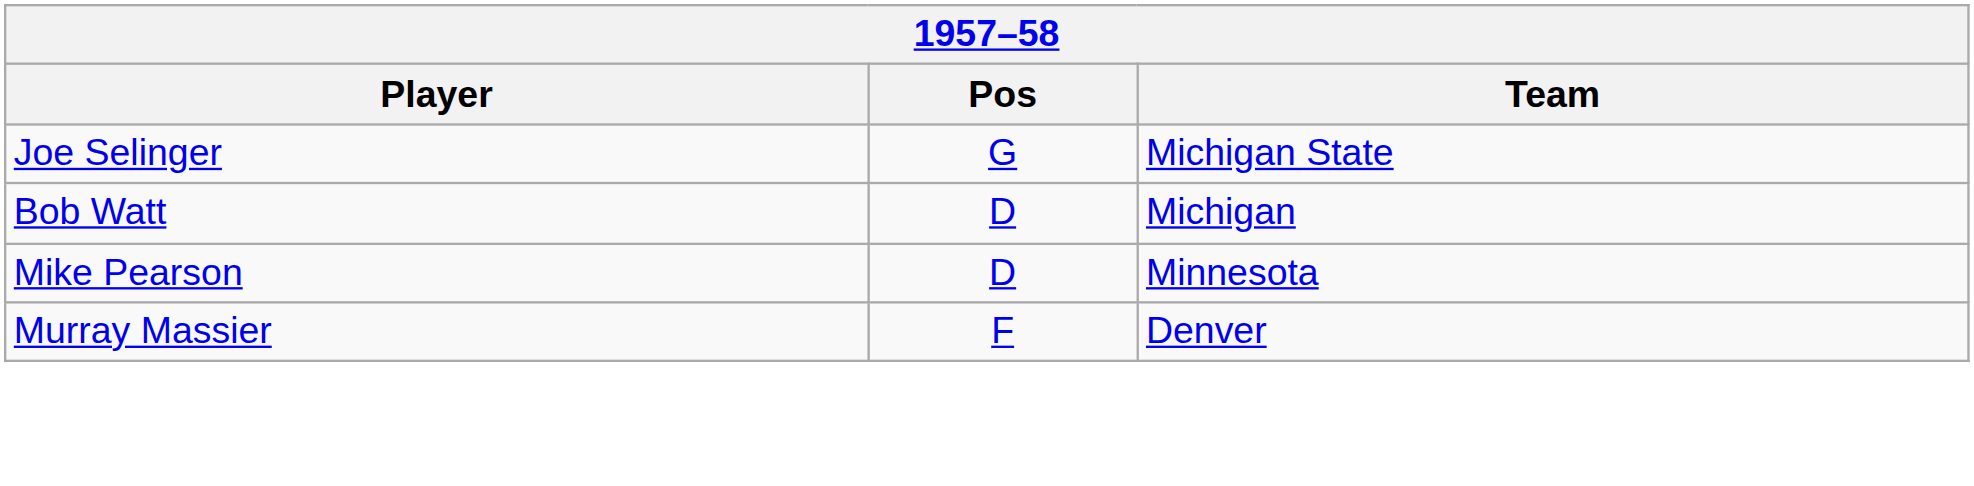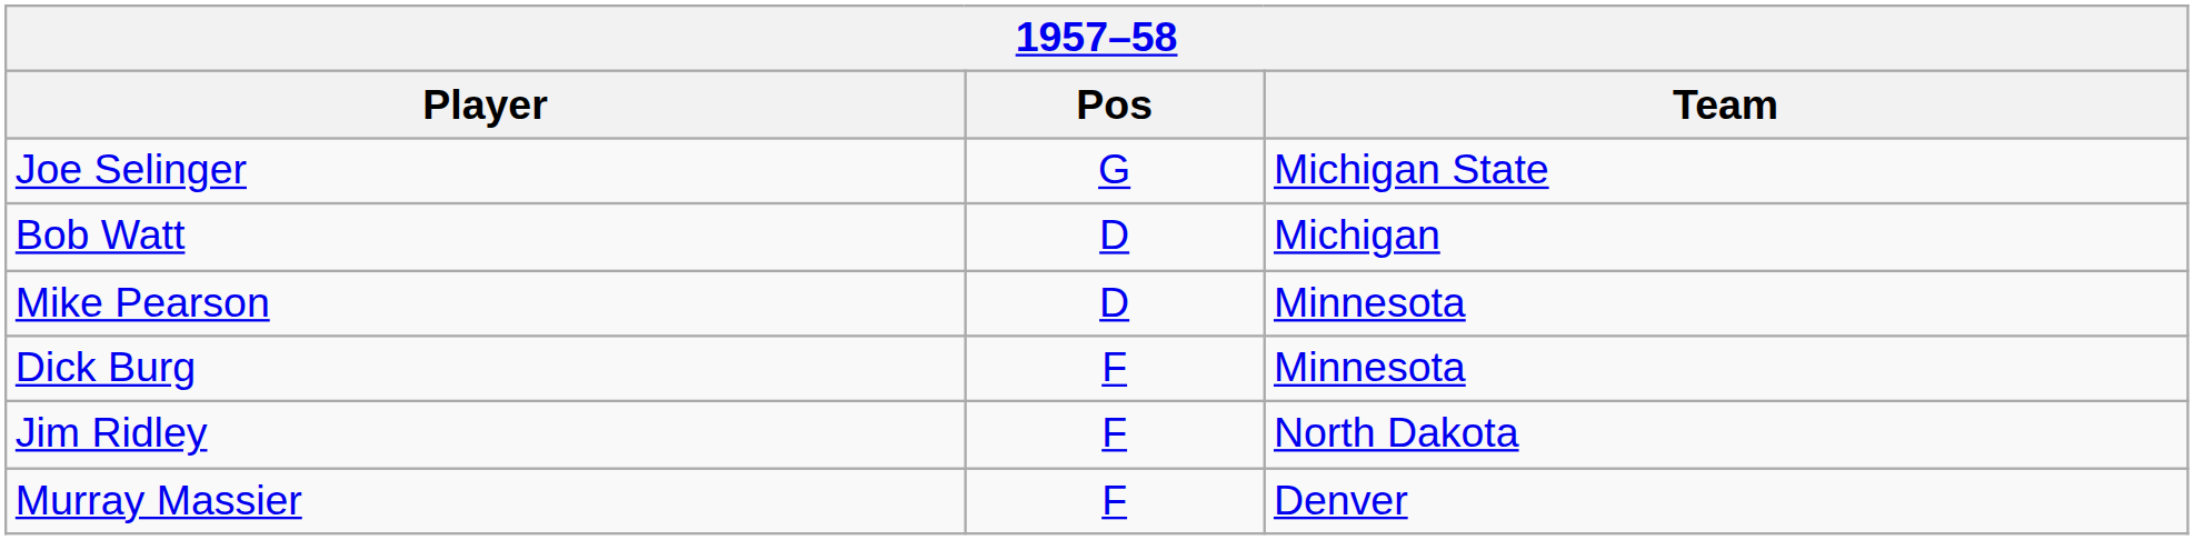 <table class="wikitable" width=95%>
 <tr>
 <th colspan=3><a href='#'>1957–58</a></th>
 </tr>
 <tr>
 <th>Player</th>
 <th>Pos</th>
 <th>Team</th>
 </tr>
 <tr>
 <td><a href='#'>Joe Selinger</a></td>
 <td align=center><a href='#'>G</a></td>
 <td><a href='#'>Michigan State</a></td>
 </tr>
 <tr>
 <td><a href='#'>Bob Watt</a></td>
 <td align=center><a href='#'>D</a></td>
 <td><a href='#'>Michigan</a></td>
 </tr>
 <tr>
 <td><a href='#'>Mike Pearson</a></td>
 <td align=center><a href='#'>D</a></td>
 <td><a href='#'>Minnesota</a></td>
 </tr>
 <tr>
+<td><a href='#'>Dick Burg</a></td>
+<td align=center><a href='#'>F</a></td>
+<td><a href='#'>Minnesota</a></td>
+</tr>
+<tr>
+<td><a href='#'>Jim Ridley</a></td>
+<td align=center><a href='#'>F</a></td>
+<td><a href='#'>North Dakota</a></td>
+</tr>
+<tr>
 <td><a href='#'>Murray Massier</a></td>
 <td align=center><a href='#'>F</a></td>
 <td><a href='#'>Denver</a></td>
 </tr>
 </table>
